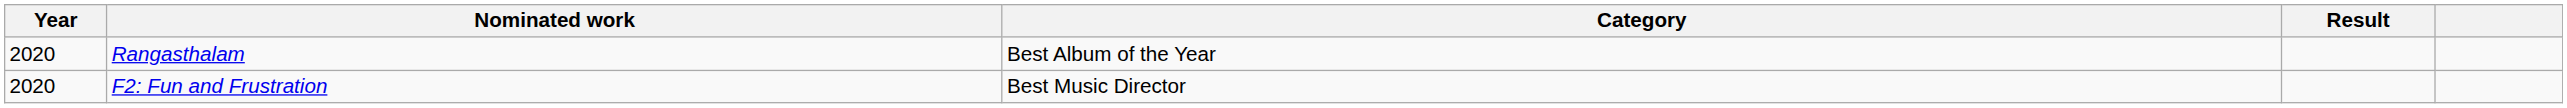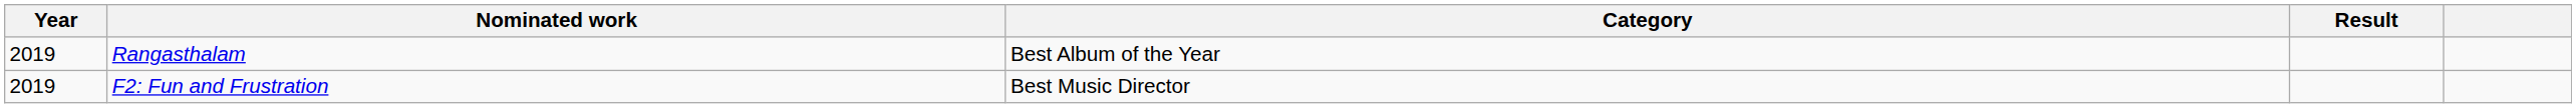 <table class="wikitable" style="width:100%;">
 <tr>
 <th scope="col" style="width:4%;">Year</th>
 <th scope="col" style="width:35%;">Nominated work</th>
 <th scope="col" style="width:50%;">Category</th>
 <th scope="col" style="width:6%;">Result</th>
 <th scope="col" style="width:5%;"></th>
 </tr>
 <tr>
-<td>2020</td>
+<td>2019</td>
 <td><em><a href='#'>Rangasthalam</a></em></td>
 <td>Best Album of the Year</td>
 <td></td>
 <td></td>
 </tr>
 <tr>
-<td>2020</td>
+<td>2019</td>
 <td><em><a href='#'>F2: Fun and Frustration</a></em></td>
 <td>Best Music Director</td>
 <td></td>
 <td></td>
 </tr>
 </table>
